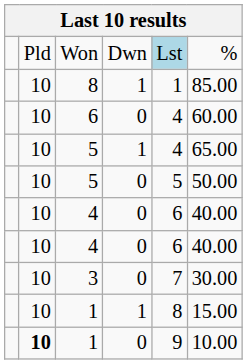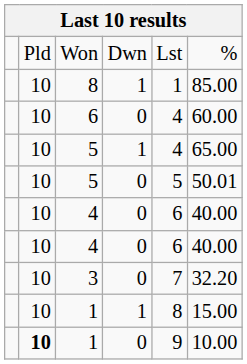 <table class="wikitable" style="text-align:right">
 <tr>
 <th colspan=7>Last 10 results</th>
 </tr>
 <tr>
 <td style="text-align:left"> </td>
 <td>Pld</td>
 <td>Won</td>
 <td>Dwn</td>
-<td style="background: lightblue;">Lst</td>
+<td>Lst</td>
 <td>%</td>
 </tr>
 <tr>
 <td style="text-align:left"></td>
 <td>10</td>
 <td>8</td>
 <td>1</td>
 <td>1</td>
 <td>85.00</td>
 </tr>
 <tr>
 <td style="text-align:left"></td>
 <td>10</td>
 <td>6</td>
 <td>0</td>
 <td>4</td>
 <td>60.00</td>
 </tr>
 <tr>
 <td style="text-align:left"></td>
 <td>10</td>
 <td>5</td>
 <td>1</td>
 <td>4</td>
 <td>65.00</td>
 </tr>
 <tr>
 <td style="text-align:left"></td>
 <td>10</td>
 <td>5</td>
 <td>0</td>
 <td>5</td>
-<td>50.00</td>
+<td>50.01</td>
 </tr>
 <tr>
 <td style="text-align:left"></td>
 <td>10</td>
 <td>4</td>
 <td>0</td>
 <td>6</td>
 <td>40.00</td>
 </tr>
 <tr>
 <td style="text-align:left"></td>
 <td>10</td>
 <td>4</td>
 <td>0</td>
 <td>6</td>
 <td>40.00</td>
 </tr>
 <tr>
 <td style="text-align:left"></td>
 <td>10</td>
 <td>3</td>
 <td>0</td>
 <td>7</td>
-<td>30.00</td>
+<td>32.20</td>
 </tr>
 <tr>
 <td style="text-align:left"></td>
 <td>10</td>
 <td>1</td>
 <td>1</td>
 <td>8</td>
 <td>15.00</td>
 </tr>
 <tr>
 <td style="text-align:left"></td>
 <td><strong>10</strong></td>
 <td>1</td>
 <td>0</td>
 <td>9</td>
 <td>10.00</td>
 </tr>
 </table>
